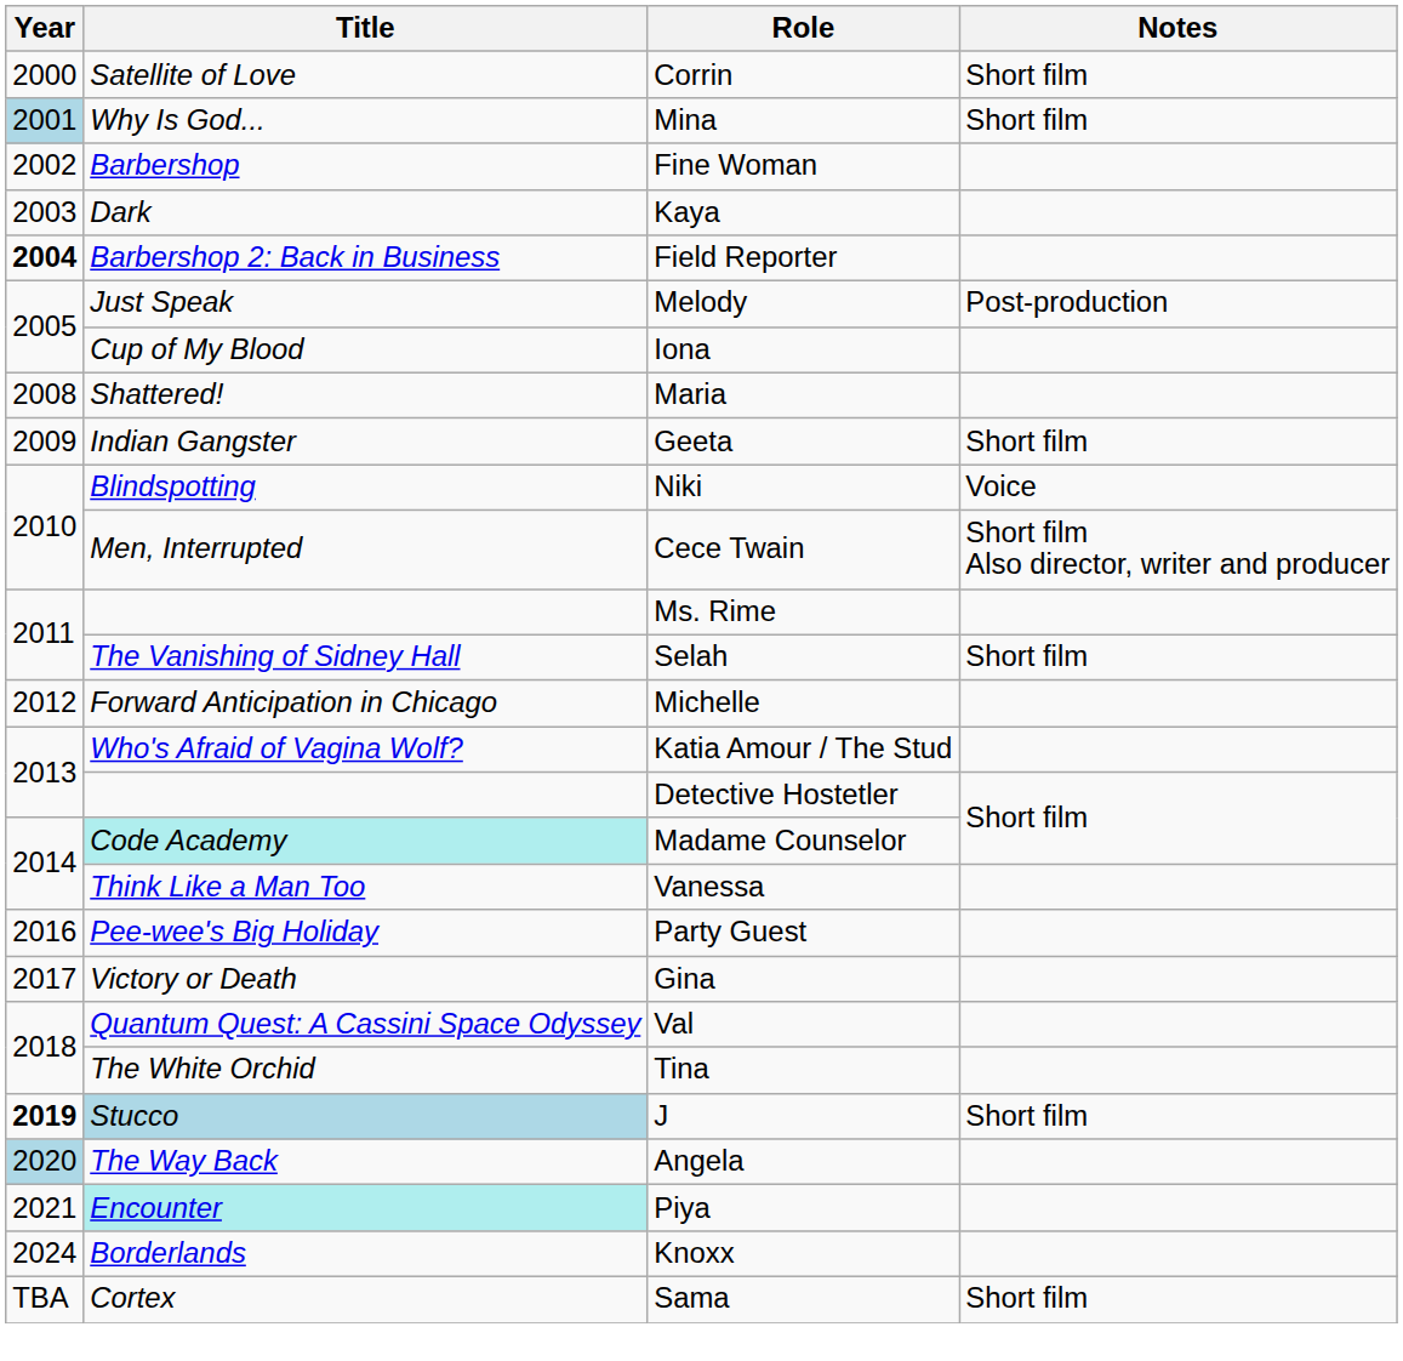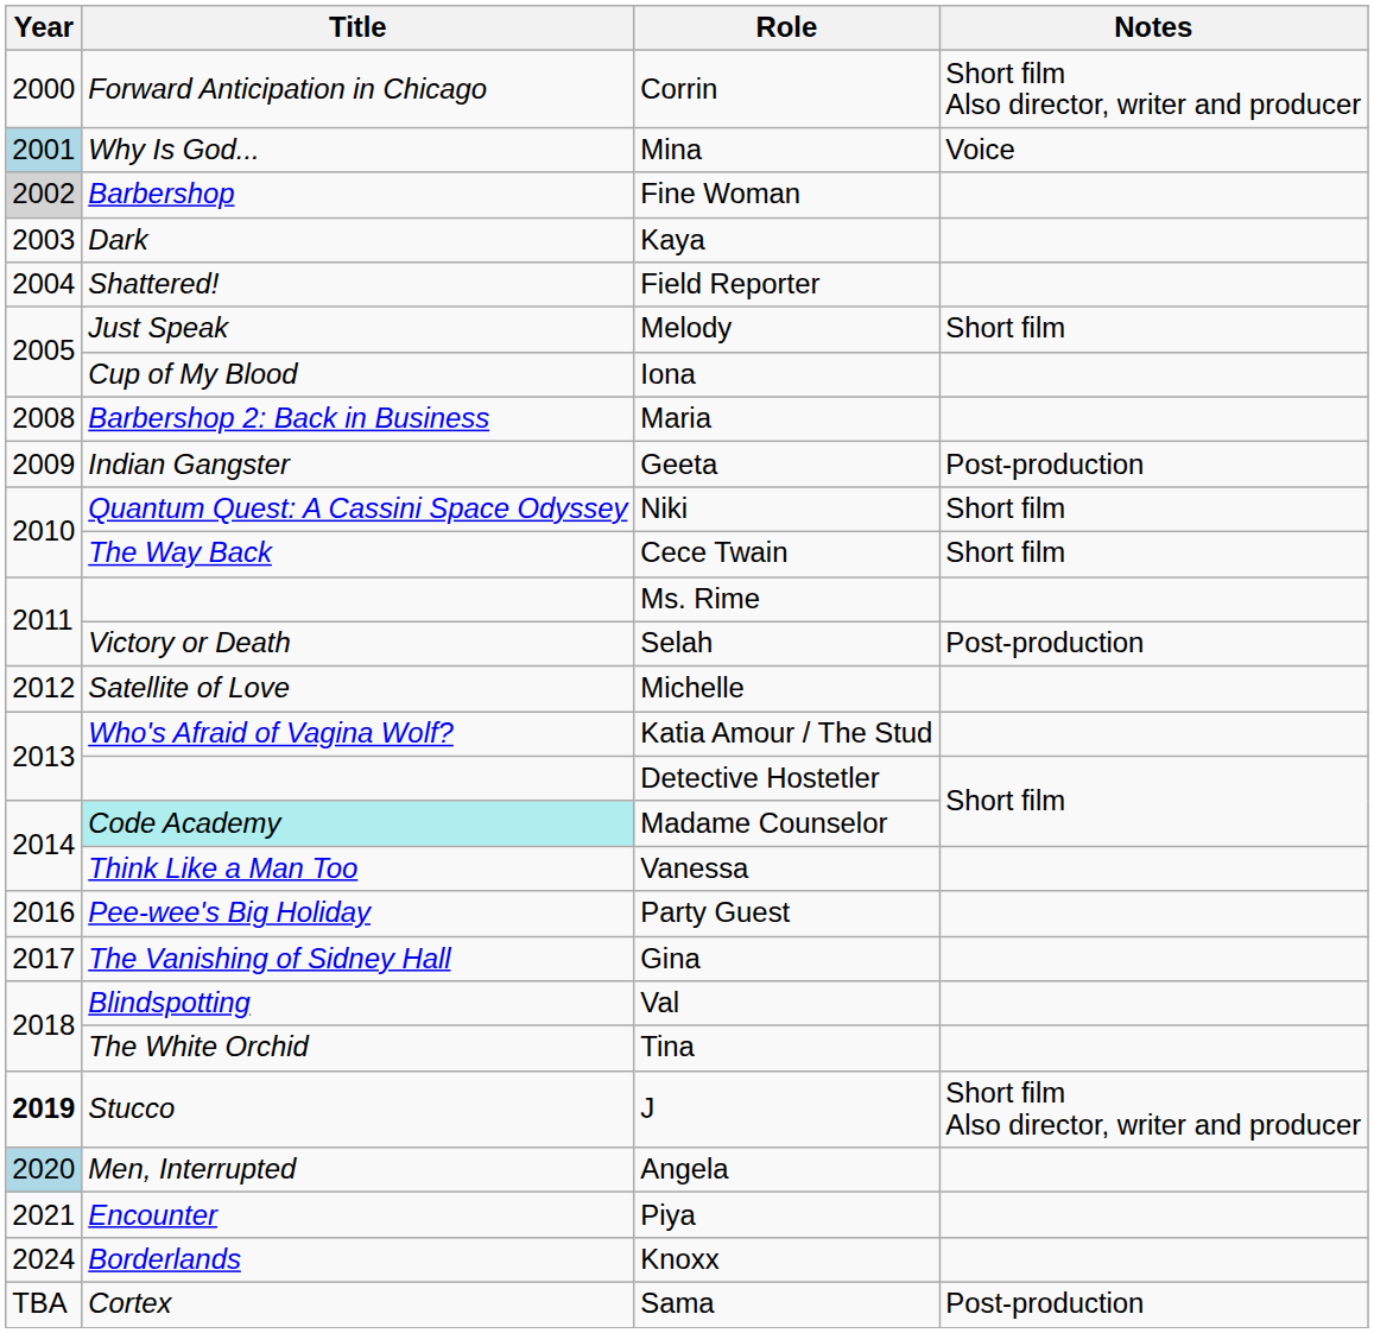 <table class="wikitable sortable">
 <tr>
 <th>Year</th>
 <th>Title</th>
 <th>Role</th>
 <th>Notes</th>
 </tr>
 <tr>
 <td>2000</td>
-<td><em>Satellite of Love</em></td>
+<td><em>Forward Anticipation in Chicago</em></td>
 <td>Corrin</td>
-<td>Short film</td>
+<td>Short film<br>Also director, writer and producer</td>
 </tr>
 <tr>
 <td style="background: lightblue;">2001</td>
 <td><em>Why Is God...</em></td>
 <td>Mina</td>
-<td>Short film</td>
+<td>Voice</td>
 </tr>
 <tr>
-<td>2002</td>
+<td style="background: lightgrey;">2002</td>
 <td><em><a href='#'>Barbershop</a></em></td>
 <td>Fine Woman</td>
 <td></td>
 </tr>
 <tr>
 <td>2003</td>
 <td><em>Dark</em></td>
 <td>Kaya</td>
 <td></td>
 </tr>
 <tr>
-<td><strong>2004</strong></td>
-<td><em><a href='#'>Barbershop 2: Back in Business</a></em></td>
+<td>2004</td>
+<td><em>Shattered!</em></td>
 <td>Field Reporter</td>
 <td></td>
 </tr>
 <tr>
 <td rowspan="2">2005</td>
 <td><em>Just Speak</em></td>
 <td>Melody</td>
-<td>Post-production</td>
+<td>Short film</td>
 </tr>
 <tr>
 <td><em>Cup of My Blood</em></td>
 <td>Iona</td>
 <td></td>
 </tr>
 <tr>
 <td>2008</td>
-<td><em>Shattered!</em></td>
+<td><em><a href='#'>Barbershop 2: Back in Business</a></em></td>
 <td>Maria</td>
 <td></td>
 </tr>
 <tr>
 <td>2009</td>
 <td><em>Indian Gangster</em></td>
 <td>Geeta</td>
+<td>Post-production</td>
+</tr>
+<tr>
+<td rowspan="2">2010</td>
+<td><em><a href='#'>Quantum Quest: A Cassini Space Odyssey</a></em></td>
+<td>Niki</td>
 <td>Short film</td>
 </tr>
 <tr>
-<td rowspan="2">2010</td>
-<td><em><a href='#'>Blindspotting</a></em></td>
-<td>Niki</td>
-<td>Voice</td>
-</tr>
-<tr>
-<td><em>Men, Interrupted</em></td>
+<td><em><a href='#'>The Way Back</a></em></td>
 <td>Cece Twain</td>
-<td>Short film<br>Also director, writer and producer</td>
+<td>Short film</td>
 </tr>
 <tr>
 <td rowspan="2">2011</td>
 <td><em></em></td>
 <td>Ms. Rime</td>
 <td></td>
 </tr>
 <tr>
-<td><em><a href='#'>The Vanishing of Sidney Hall</a></em></td>
+<td><em>Victory or Death</em></td>
 <td>Selah</td>
-<td>Short film</td>
+<td>Post-production</td>
 </tr>
 <tr>
 <td>2012</td>
-<td><em>Forward Anticipation in Chicago</em></td>
+<td><em>Satellite of Love</em></td>
 <td>Michelle</td>
 <td></td>
 </tr>
 <tr>
 <td rowspan="2">2013</td>
 <td><em><a href='#'>Who's Afraid of Vagina Wolf?</a></em></td>
 <td>Katia Amour / The Stud</td>
 <td></td>
 </tr>
 <tr>
 <td><em></em></td>
 <td>Detective Hostetler</td>
 <td rowspan="2">Short film</td>
 </tr>
 <tr>
 <td rowspan="2">2014</td>
 <td style="background: paleturquoise;"><em>Code Academy</em></td>
 <td>Madame Counselor</td>
 </tr>
 <tr>
 <td><em><a href='#'>Think Like a Man Too</a></em></td>
 <td>Vanessa</td>
 <td></td>
 </tr>
 <tr>
 <td>2016</td>
 <td><em><a href='#'>Pee-wee's Big Holiday</a></em></td>
 <td>Party Guest</td>
 <td></td>
 </tr>
 <tr>
 <td>2017</td>
-<td><em>Victory or Death</em></td>
+<td><em><a href='#'>The Vanishing of Sidney Hall</a></em></td>
 <td>Gina</td>
 <td></td>
 </tr>
 <tr>
 <td rowspan="2">2018</td>
-<td><em><a href='#'>Quantum Quest: A Cassini Space Odyssey</a></em></td>
+<td><em><a href='#'>Blindspotting</a></em></td>
 <td>Val</td>
 <td></td>
 </tr>
 <tr>
 <td><em>The White Orchid</em></td>
 <td>Tina</td>
 <td></td>
 </tr>
 <tr>
 <td><strong>2019</strong></td>
-<td style="background: lightblue;"><em>Stucco</em></td>
+<td><em>Stucco</em></td>
 <td>J</td>
-<td>Short film</td>
+<td>Short film<br>Also director, writer and producer</td>
 </tr>
 <tr>
 <td style="background: lightblue;">2020</td>
-<td><em><a href='#'>The Way Back</a></em></td>
+<td><em>Men, Interrupted</em></td>
 <td>Angela</td>
 <td></td>
 </tr>
 <tr>
 <td>2021</td>
-<td style="background: paleturquoise;"><em><a href='#'>Encounter</a></em></td>
+<td><em><a href='#'>Encounter</a></em></td>
 <td>Piya</td>
 <td></td>
 </tr>
 <tr>
 <td>2024</td>
 <td><em><a href='#'>Borderlands</a></em></td>
 <td>Knoxx</td>
 <td></td>
 </tr>
 <tr>
 <td>TBA</td>
 <td><em>Cortex</em></td>
 <td>Sama</td>
-<td>Short film</td>
+<td>Post-production</td>
 </tr>
 </table>
